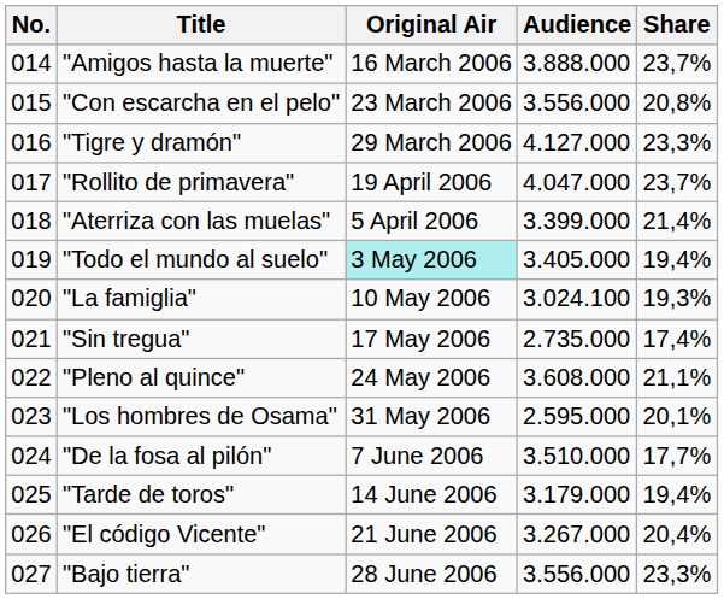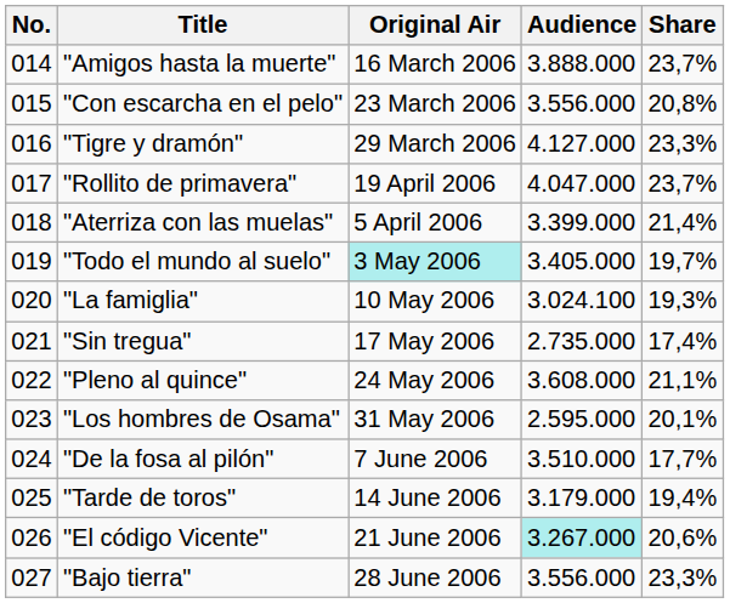 <table class="sortable wikitable" style="font-size:97%;">
 <tr>
 <th><strong>No.</strong></th>
 <th><strong>Title</strong></th>
 <th><strong>Original Air</strong></th>
 <th><strong>Audience</strong></th>
 <th><strong>Share</strong></th>
 </tr>
 <tr>
 <td>014</td>
 <td>"Amigos hasta la muerte"</td>
 <td>16 March 2006</td>
 <td>3.888.000</td>
 <td>23,7%</td>
 </tr>
 <tr>
 <td>015</td>
 <td>"Con escarcha en el pelo"</td>
 <td>23 March 2006</td>
 <td>3.556.000</td>
 <td>20,8%</td>
 </tr>
 <tr>
 <td>016</td>
 <td>"Tigre y dramón"</td>
 <td>29 March 2006</td>
 <td>4.127.000</td>
 <td>23,3%</td>
 </tr>
 <tr>
 <td>017</td>
 <td>"Rollito de primavera"</td>
 <td>19 April 2006</td>
 <td>4.047.000</td>
 <td>23,7%</td>
 </tr>
 <tr>
 <td>018</td>
 <td>"Aterriza con las muelas"</td>
 <td>5 April 2006</td>
 <td>3.399.000</td>
 <td>21,4%</td>
 </tr>
 <tr>
 <td>019</td>
 <td>"Todo el mundo al suelo"</td>
 <td style="background: paleturquoise;">3 May 2006</td>
 <td>3.405.000</td>
-<td>19,4%</td>
+<td>19,7%</td>
 </tr>
 <tr>
 <td>020</td>
 <td>"La famiglia"</td>
 <td>10 May 2006</td>
 <td>3.024.100</td>
 <td>19,3%</td>
 </tr>
 <tr>
 <td>021</td>
 <td>"Sin tregua"</td>
 <td>17 May 2006</td>
 <td>2.735.000</td>
 <td>17,4%</td>
 </tr>
 <tr>
 <td>022</td>
 <td>"Pleno al quince"</td>
 <td>24 May 2006</td>
 <td>3.608.000</td>
 <td>21,1%</td>
 </tr>
 <tr>
 <td>023</td>
 <td>"Los hombres de Osama"</td>
 <td>31 May 2006</td>
 <td>2.595.000</td>
 <td>20,1%</td>
 </tr>
 <tr>
 <td>024</td>
 <td>"De la fosa al pilón"</td>
 <td>7 June 2006</td>
 <td>3.510.000</td>
 <td>17,7%</td>
 </tr>
 <tr>
 <td>025</td>
 <td>"Tarde de toros"</td>
 <td>14 June 2006</td>
 <td>3.179.000</td>
 <td>19,4%</td>
 </tr>
 <tr>
 <td>026</td>
 <td>"El código Vicente"</td>
 <td>21 June 2006</td>
-<td>3.267.000</td>
-<td>20,4%</td>
+<td style="background: paleturquoise;">3.267.000</td>
+<td>20,6%</td>
 </tr>
 <tr>
 <td>027</td>
 <td>"Bajo tierra"</td>
 <td>28 June 2006</td>
 <td>3.556.000</td>
 <td>23,3%</td>
 </tr>
 </table>
